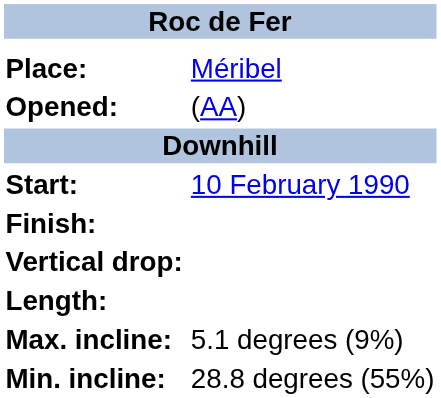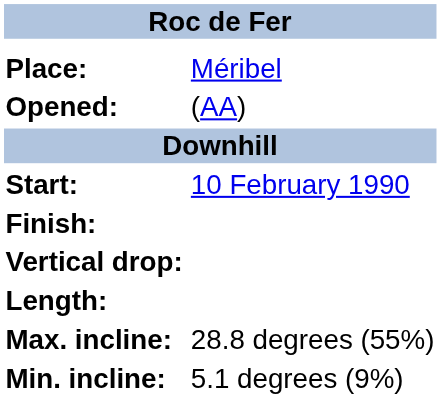 <table border=0 class="toccolours float-right" align="right" style="margin:0 0 0.5em 1em; font-size: 85%">
 <tr>
 <th bgcolor=#b0c4de colspan=2 align="center">Roc de Fer</th>
 </tr>
 <tr>
 <td align="center" colspan=2></td>
 </tr>
 <tr>
 <td><strong>Place:</strong></td>
 <td> <a href='#'>Méribel</a></td>
 </tr>
 <tr>
 <td><strong>Opened:</strong></td>
 <td> (<a href='#'>AA</a>)</td>
 </tr>
 <tr>
 <th bgcolor=#b0c4de colspan=2 align="center">Downhill</th>
 </tr>
 <tr>
 <td><strong>Start:</strong></td>
 <td><a href='#'>10 February 1990</a></td>
 </tr>
 <tr>
 <td><strong>Finish:</strong></td>
 <td></td>
 </tr>
 <tr>
 <td><strong>Vertical drop:</strong></td>
 <td></td>
 </tr>
 <tr>
 <td><strong>Length:</strong></td>
 <td></td>
 </tr>
 <tr>
 <td><strong>Max. incline:</strong></td>
-<td>5.1 degrees (9%)</td>
+<td>28.8 degrees (55%)</td>
 </tr>
 <tr>
 <td><strong>Min. incline:</strong></td>
-<td>28.8 degrees (55%)</td>
+<td>5.1 degrees (9%)</td>
 </tr>
 </table>
